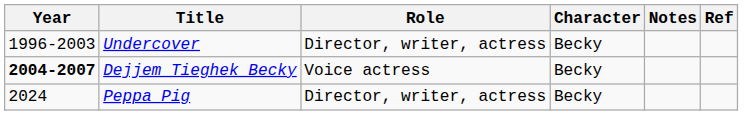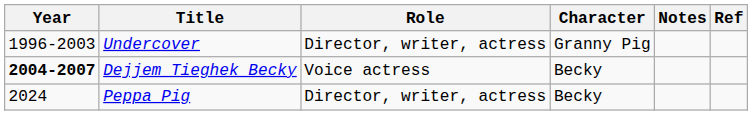 <table class="wikitable sortable">
 <tr>
 <th>Year</th>
 <th>Title</th>
 <th>Role</th>
 <th>Character</th>
 <th class="unsortable">Notes</th>
 <th>Ref</th>
 </tr>
 <tr>
 <td>1996-2003</td>
 <td><em><a href='#'>Undercover</a></em></td>
 <td>Director, writer, actress</td>
-<td>Becky</td>
+<td>Granny Pig</td>
 <td></td>
 <td><em></em></td>
 </tr>
 <tr>
 <td><strong>2004-2007</strong></td>
 <td><em><a href='#'>Dejjem Tieghek Becky</a></em></td>
 <td>Voice actress</td>
 <td>Becky</td>
 <td></td>
 <td></td>
 </tr>
 <tr>
 <td>2024</td>
 <td><em><a href='#'>Peppa Pig</a></em></td>
 <td>Director, writer, actress</td>
 <td>Becky</td>
 <td></td>
 <td></td>
 </tr>
 </table>
